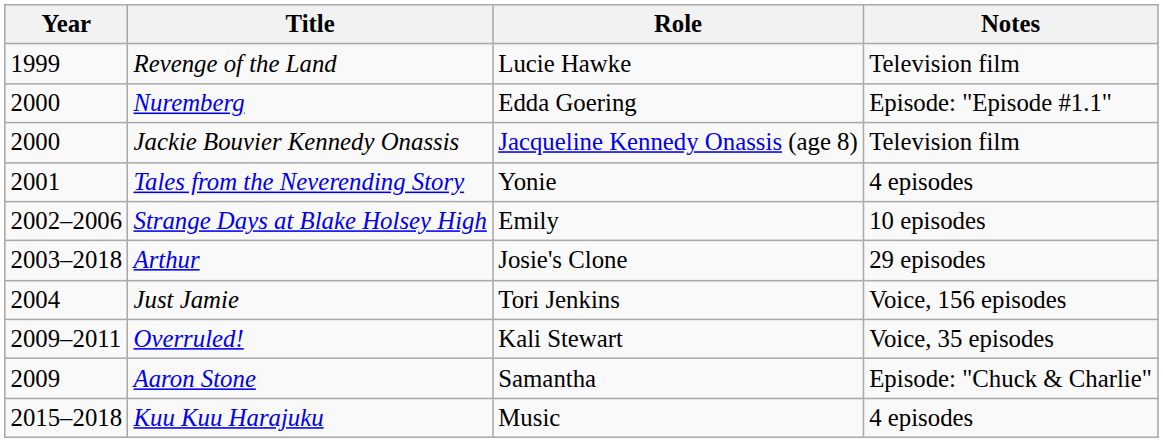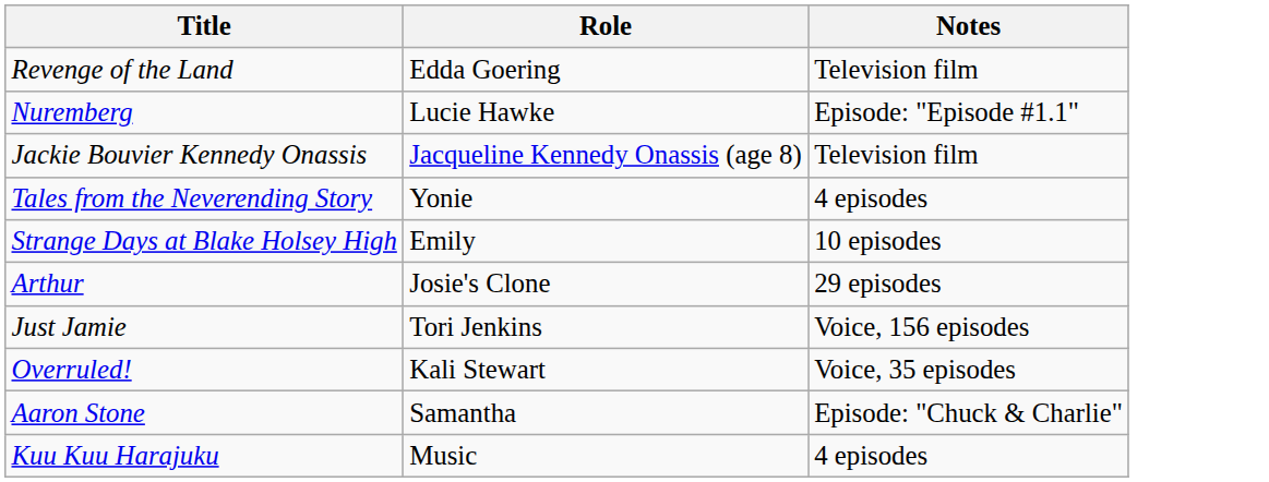 <table class="wikitable sortable">
 <tr>
-<th>Year</th>
 <th>Title</th>
 <th>Role</th>
 <th>Notes</th>
 </tr>
 <tr>
-<td>1999</td>
 <td><em>Revenge of the Land</em></td>
-<td>Lucie Hawke</td>
+<td>Edda Goering</td>
 <td>Television film</td>
 </tr>
 <tr>
-<td>2000</td>
 <td><em><a href='#'>Nuremberg</a></em></td>
-<td>Edda Goering</td>
+<td>Lucie Hawke</td>
 <td>Episode: "Episode #1.1"</td>
 </tr>
 <tr>
-<td>2000</td>
 <td><em>Jackie Bouvier Kennedy Onassis</em></td>
 <td><a href='#'>Jacqueline Kennedy Onassis</a> (age 8)</td>
 <td>Television film</td>
 </tr>
 <tr>
-<td>2001</td>
 <td><em><a href='#'>Tales from the Neverending Story</a></em></td>
 <td>Yonie</td>
 <td>4 episodes</td>
 </tr>
 <tr>
-<td>2002–2006</td>
 <td><em><a href='#'>Strange Days at Blake Holsey High</a></em></td>
 <td>Emily</td>
 <td>10 episodes</td>
 </tr>
 <tr>
-<td>2003–2018</td>
 <td><em><a href='#'>Arthur</a></em></td>
 <td>Josie's Clone</td>
 <td>29 episodes</td>
 </tr>
 <tr>
-<td>2004</td>
 <td><em>Just Jamie</em></td>
 <td>Tori Jenkins</td>
 <td>Voice, 156 episodes</td>
 </tr>
 <tr>
-<td>2009–2011</td>
 <td><em><a href='#'>Overruled!</a></em></td>
 <td>Kali Stewart</td>
 <td>Voice, 35 episodes</td>
 </tr>
 <tr>
-<td>2009</td>
 <td><em><a href='#'>Aaron Stone</a></em></td>
 <td>Samantha</td>
 <td>Episode: "Chuck & Charlie"</td>
 </tr>
 <tr>
-<td>2015–2018</td>
 <td><em><a href='#'>Kuu Kuu Harajuku</a></em></td>
 <td>Music</td>
 <td>4 episodes</td>
 </tr>
 </table>
